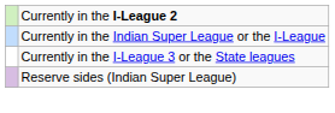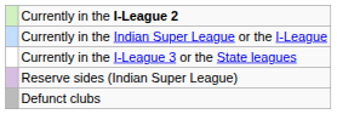 <table class="wikitable" style="text-align:left; font-size:95%;">
 <tr>
 <td style="width:8px; background:#D0F0C0;"></td>
 <td>Currently in the <strong>I-League 2</strong></td>
 </tr>
 <tr>
 <td style="width:8px; background:#c1ddfd;"></td>
 <td>Currently in the <a href='#'>Indian Super League</a> or the <a href='#'>I-League</a></td>
 </tr>
 <tr>
 <td style="width:8px; background:#ffffff;"></td>
 <td>Currently in the <a href='#'>I-League 3</a> or the <a href='#'>State leagues</a></td>
 </tr>
 <tr>
 <td style="width:8px; background:#D7BDE2;"></td>
 <td>Reserve sides (Indian Super League)</td>
 </tr>
+<tr>
+<td style="width:8px; background:#bbb;"></td>
+<td>Defunct clubs</td>
+</tr>
 </table>
